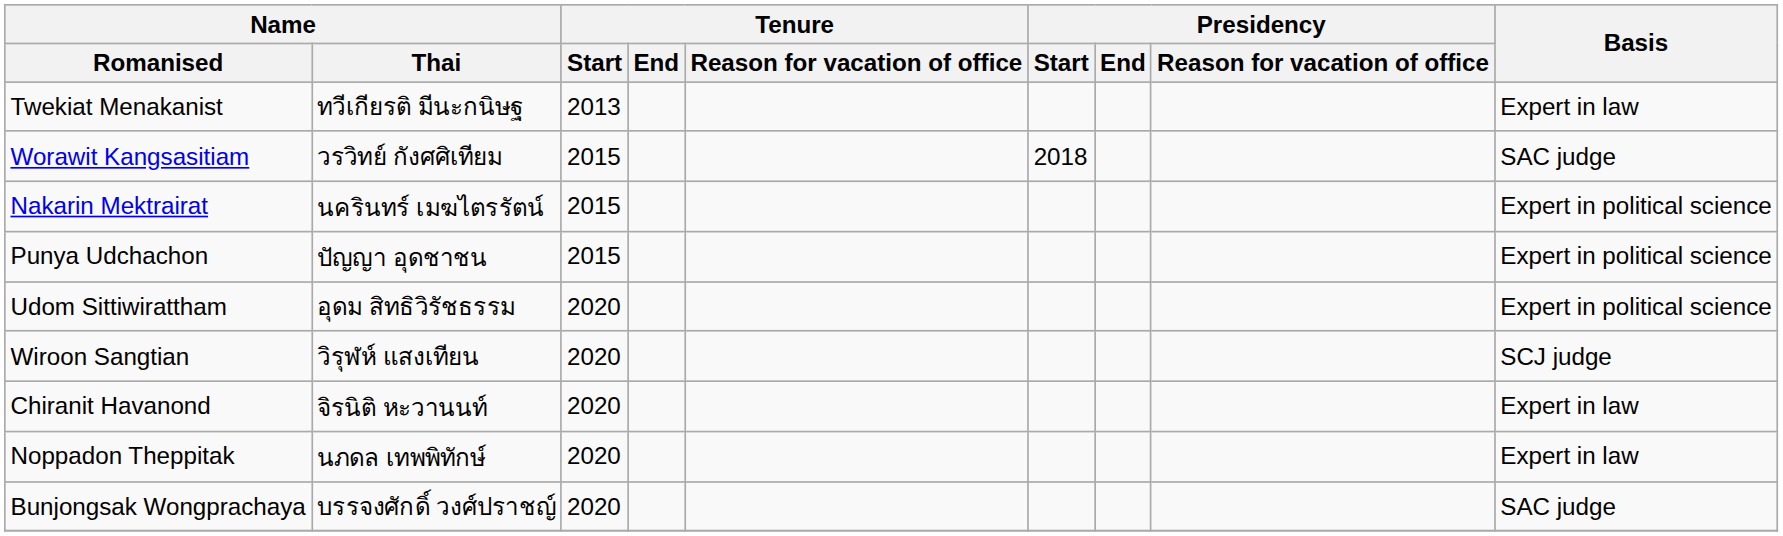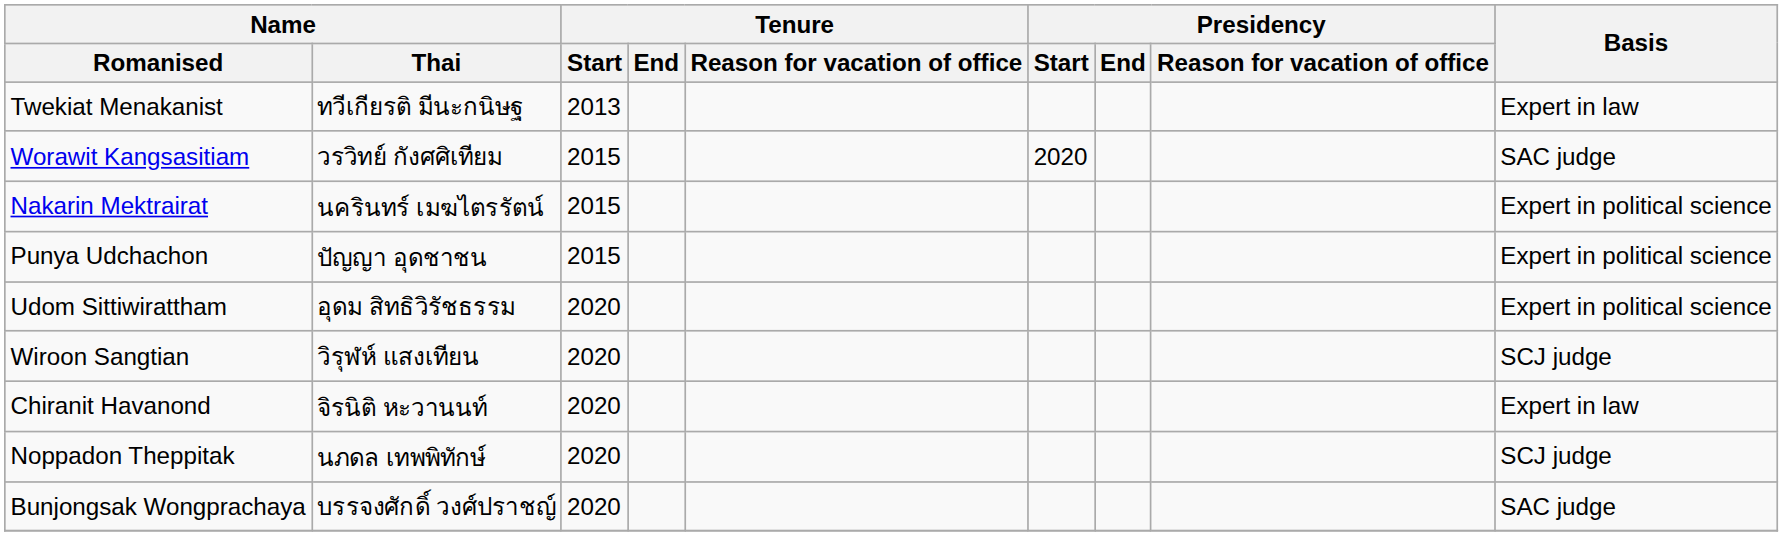 <table class="wikitable sortable" style="text-align:left; font-size:90%">
 <tr>
 <th colspan="2">Name</th>
 <th colspan="3">Tenure</th>
 <th colspan="3">Presidency</th>
 <th rowspan="2">Basis</th>
 </tr>
 <tr>
 <th>Romanised</th>
 <th>Thai</th>
 <th>Start</th>
 <th>End</th>
 <th>Reason for vacation of office</th>
 <th>Start</th>
 <th>End</th>
 <th>Reason for vacation of office</th>
 </tr>
 <tr>
 <td>Twekiat Menakanist</td>
 <td>ทวีเกียรติ มีนะกนิษฐ</td>
 <td>2013</td>
 <td></td>
 <td></td>
 <td></td>
 <td></td>
 <td></td>
 <td>Expert in law</td>
 </tr>
 <tr>
 <td><a href='#'>Worawit Kangsasitiam</a></td>
 <td>วรวิทย์ กังศศิเทียม</td>
 <td>2015</td>
 <td></td>
 <td></td>
-<td>2018</td>
+<td>2020</td>
 <td></td>
 <td></td>
 <td>SAC judge</td>
 </tr>
 <tr>
 <td><a href='#'>Nakarin Mektrairat</a></td>
 <td>นครินทร์ เมฆไตรรัตน์</td>
 <td>2015</td>
 <td></td>
 <td></td>
 <td></td>
 <td></td>
 <td></td>
 <td>Expert in political science</td>
 </tr>
 <tr>
 <td>Punya Udchachon</td>
 <td>ปัญญา อุดชาชน</td>
 <td>2015</td>
 <td></td>
 <td></td>
 <td></td>
 <td></td>
 <td></td>
 <td>Expert in political science</td>
 </tr>
 <tr>
 <td>Udom Sittiwirattham</td>
 <td>อุดม สิทธิวิรัชธรรม</td>
 <td>2020</td>
 <td></td>
 <td></td>
 <td></td>
 <td></td>
 <td></td>
 <td>Expert in political science</td>
 </tr>
 <tr>
 <td>Wiroon Sangtian</td>
 <td>วิรุฬห์ แสงเทียน</td>
 <td>2020</td>
 <td></td>
 <td></td>
 <td></td>
 <td></td>
 <td></td>
 <td>SCJ judge</td>
 </tr>
 <tr>
 <td>Chiranit Havanond</td>
 <td>จิรนิติ หะวานนท์</td>
 <td>2020</td>
 <td></td>
 <td></td>
 <td></td>
 <td></td>
 <td></td>
 <td>Expert in law</td>
 </tr>
 <tr>
 <td>Noppadon Theppitak</td>
 <td>นภดล เทพพิทักษ์</td>
 <td>2020</td>
 <td></td>
 <td></td>
 <td></td>
 <td></td>
 <td></td>
-<td>Expert in law</td>
+<td>SCJ judge</td>
 </tr>
 <tr>
 <td>Bunjongsak Wongprachaya</td>
 <td>บรรจงศักดิ์ วงศ์ปราชญ์</td>
 <td>2020</td>
 <td></td>
 <td></td>
 <td></td>
 <td></td>
 <td></td>
 <td>SAC judge</td>
 </tr>
 <tr>
 </tr>
 </table>
